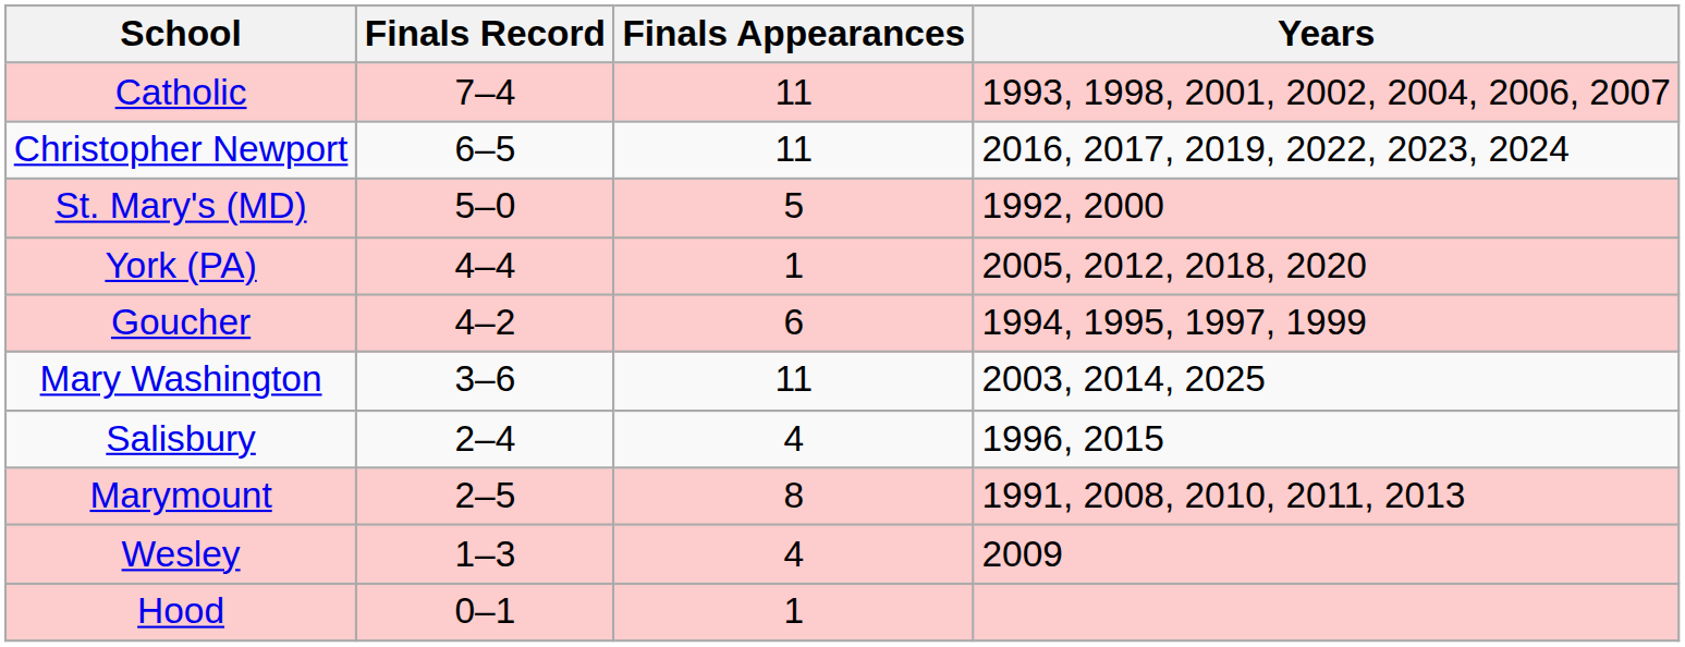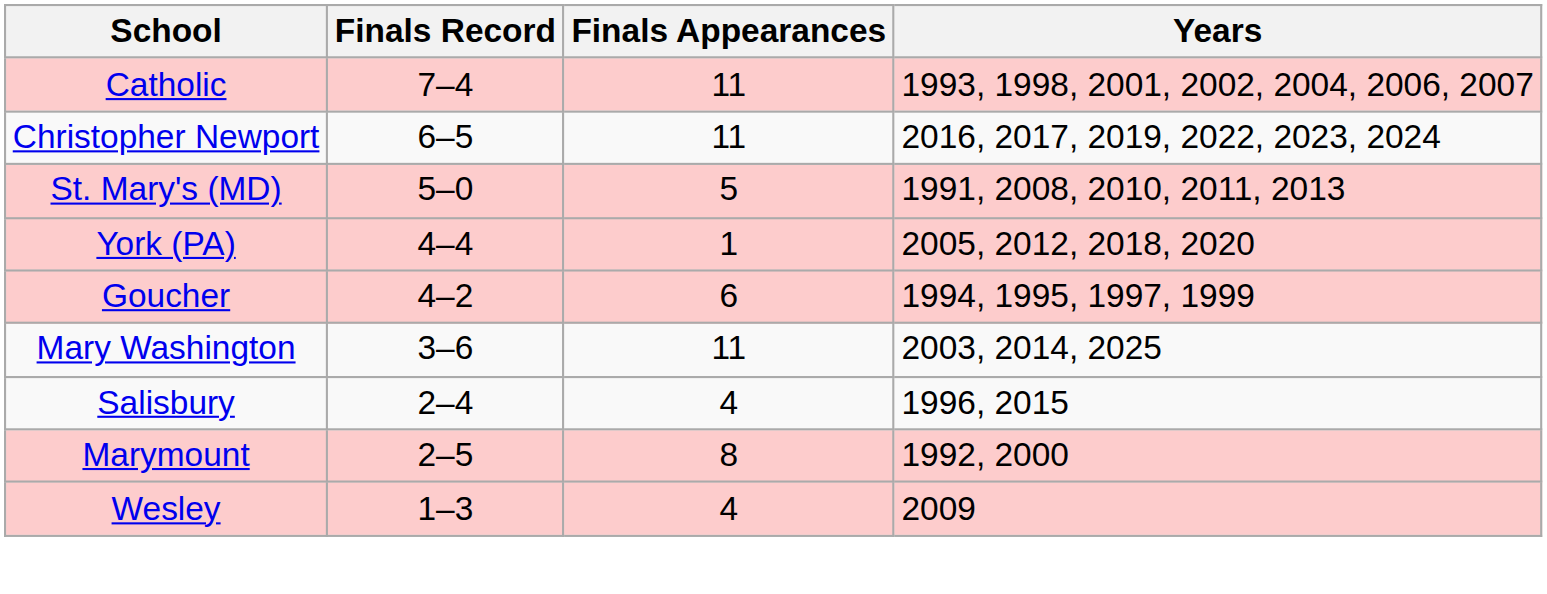 <table class="wikitable sortable" style="text-align:center;">
 <tr>
 <th>School</th>
 <th>Finals Record</th>
 <th>Finals Appearances</th>
 <th class=unsortable>Years</th>
 </tr>
 <tr bgcolor=#fdcccc>
 <td><a href='#'>Catholic</a></td>
 <td>7–4</td>
 <td>11</td>
 <td align=left>1993, 1998, 2001, 2002, 2004, 2006, 2007</td>
 </tr>
 <tr>
 <td><a href='#'>Christopher Newport</a></td>
 <td>6–5</td>
 <td>11</td>
 <td align=left>2016, 2017, 2019, 2022, 2023, 2024</td>
 </tr>
 <tr bgcolor=#fdcccc>
 <td><a href='#'>St. Mary's (MD)</a></td>
 <td>5–0</td>
 <td>5</td>
-<td align=left>1992, 2000</td>
+<td align=left>1991, 2008, 2010, 2011, 2013</td>
 </tr>
 <tr bgcolor=#fdcccc>
 <td><a href='#'>York (PA)</a></td>
 <td>4–4</td>
 <td>1</td>
 <td align=left>2005, 2012, 2018, 2020</td>
 </tr>
 <tr bgcolor=#fdcccc>
 <td><a href='#'>Goucher</a></td>
 <td>4–2</td>
 <td>6</td>
 <td align=left>1994, 1995, 1997, 1999</td>
 </tr>
 <tr>
 <td><a href='#'>Mary Washington</a></td>
 <td>3–6</td>
 <td>11</td>
 <td align=left>2003, 2014, 2025</td>
 </tr>
 <tr>
 <td><a href='#'>Salisbury</a></td>
 <td>2–4</td>
 <td>4</td>
 <td align=left>1996, 2015</td>
 </tr>
 <tr bgcolor=#fdcccc>
 <td><a href='#'>Marymount</a></td>
 <td>2–5</td>
 <td>8</td>
-<td align=left>1991, 2008, 2010, 2011, 2013</td>
+<td align=left>1992, 2000</td>
 </tr>
 <tr bgcolor=#fdcccc>
 <td><a href='#'>Wesley</a></td>
 <td>1–3</td>
 <td>4</td>
 <td align=left>2009</td>
 </tr>
-<tr bgcolor=#fdcccc>
-<td><a href='#'>Hood</a></td>
-<td>0–1</td>
-<td>1</td>
-<td align=left></td>
-</tr>
 </table>
